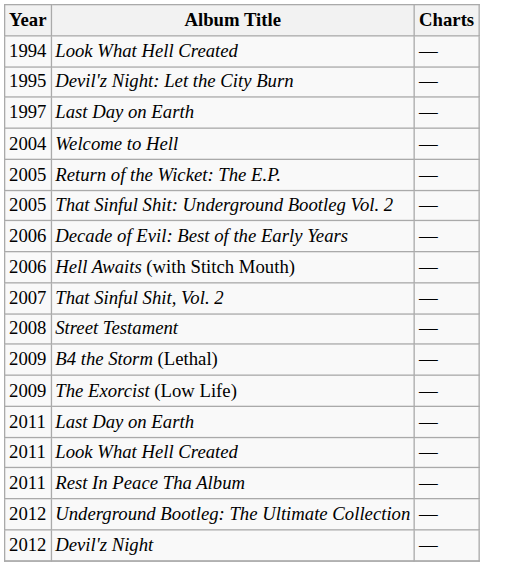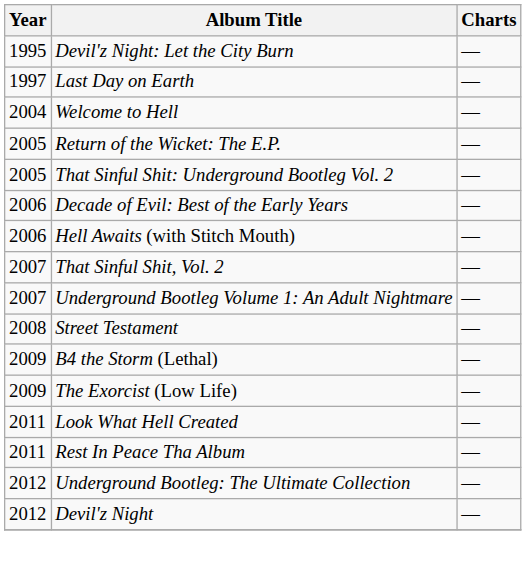 <table class="wikitable sortable" style="font-size:90%">
 <tr>
 <th>Year</th>
 <th>Album Title</th>
 <th>Charts</th>
-</tr>
-<tr>
-<td>1994</td>
-<td><em>Look What Hell Created</em></td>
-<td>—</td>
 </tr>
 <tr>
 <td>1995</td>
 <td><em>Devil'z Night: Let the City Burn</em></td>
 <td>—</td>
 </tr>
 <tr>
 <td>1997</td>
 <td><em>Last Day on Earth</em></td>
 <td>—</td>
 </tr>
 <tr>
 <td>2004</td>
 <td><em>Welcome to Hell</em></td>
 <td>—</td>
 </tr>
 <tr>
 <td>2005</td>
 <td><em>Return of the Wicket: The E.P.</em></td>
 <td>—</td>
 </tr>
 <tr>
 <td>2005</td>
 <td><em>That Sinful Shit: Underground Bootleg Vol. 2</em></td>
 <td>—</td>
 </tr>
 <tr>
 <td>2006</td>
 <td><em>Decade of Evil: Best of the Early Years</em></td>
 <td>—</td>
 </tr>
 <tr>
 <td>2006</td>
 <td><em>Hell Awaits</em> (with Stitch Mouth)</td>
 <td>—</td>
 </tr>
 <tr>
 <td>2007</td>
 <td><em>That Sinful Shit, Vol. 2</em></td>
 <td>—</td>
 </tr>
 <tr>
+<td>2007</td>
+<td><em>Underground Bootleg Volume 1: An Adult Nightmare</em></td>
+<td>—</td>
+</tr>
+<tr>
 <td>2008</td>
 <td><em>Street Testament</em></td>
 <td>—</td>
 </tr>
 <tr>
 <td>2009</td>
 <td><em>B4 the Storm</em> (Lethal)</td>
 <td>—</td>
 </tr>
 <tr>
 <td>2009</td>
 <td><em>The Exorcist</em> (Low Life)</td>
-<td>—</td>
-</tr>
-<tr>
-<td>2011</td>
-<td><em>Last Day on Earth</em></td>
 <td>—</td>
 </tr>
 <tr>
 <td>2011</td>
 <td><em>Look What Hell Created</em></td>
 <td>—</td>
 </tr>
 <tr>
 <td>2011</td>
 <td><em>Rest In Peace Tha Album</em></td>
 <td>—</td>
 </tr>
 <tr>
 <td>2012</td>
 <td><em>Underground Bootleg: The Ultimate Collection</em></td>
 <td>—</td>
 </tr>
 <tr>
 <td>2012</td>
 <td><em>Devil'z Night</em></td>
 <td>—</td>
 </tr>
 <tr>
 </tr>
 </table>
